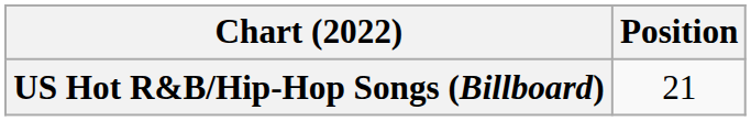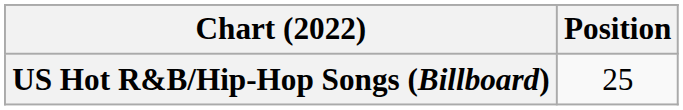 <table class="wikitable plainrowheaders" style="text-align:center">
 <tr>
 <th scope="col">Chart (2022)</th>
 <th scope="col">Position</th>
 </tr>
 <tr>
 <th scope="row">US Hot R&B/Hip-Hop Songs (<em>Billboard</em>)</th>
-<td>21</td>
+<td>25</td>
 </tr>
 </table>
